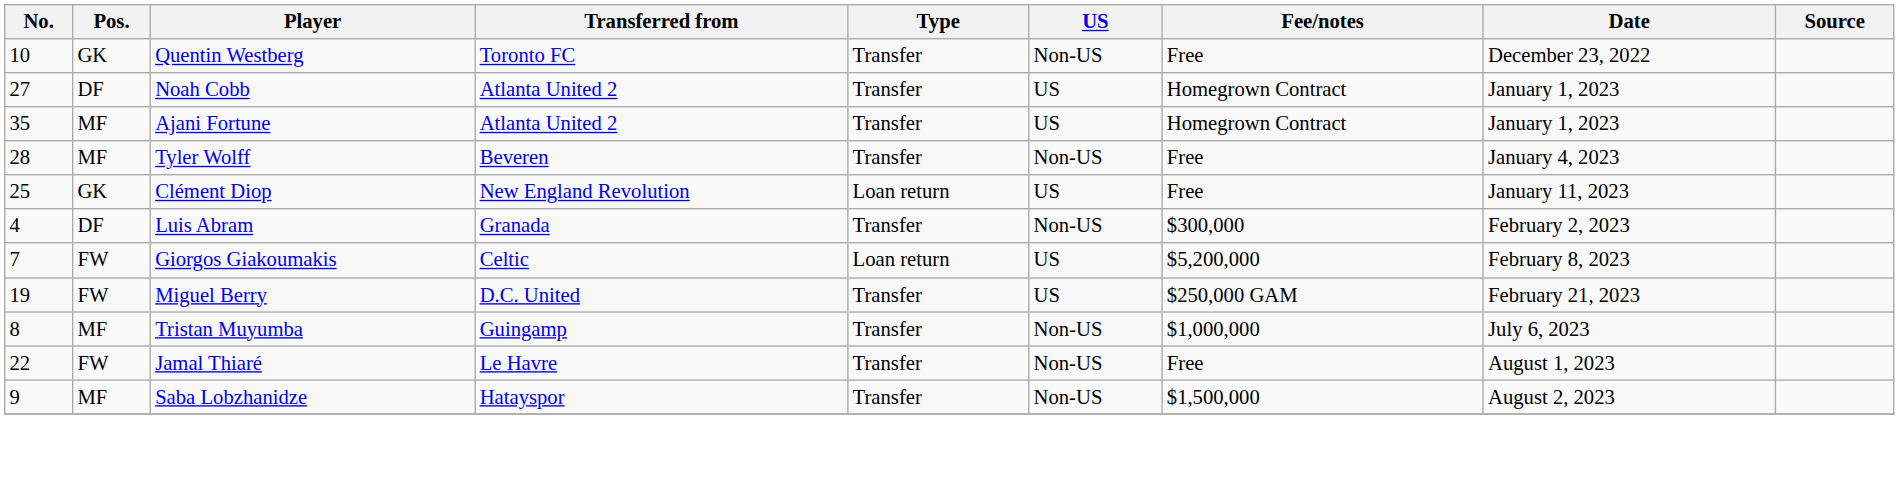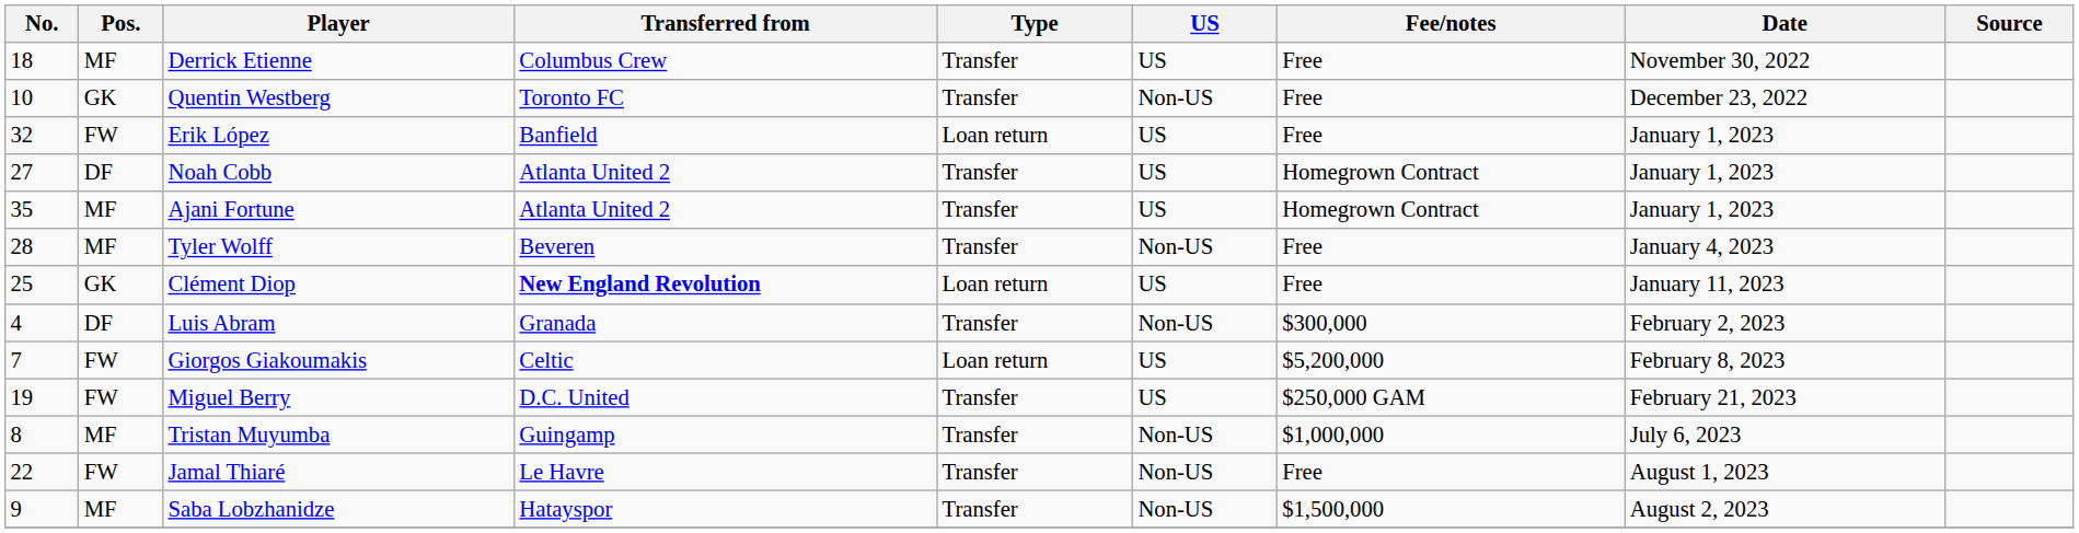 <table class="wikitable sortable" style="width:110%; text-align:center; font-size:95%; text-align:left;">
 <tr>
 <th>No.</th>
 <th>Pos.</th>
 <th>Player</th>
 <th>Transferred from</th>
 <th>Type</th>
 <th><a href='#'>US</a></th>
 <th>Fee/notes</th>
 <th>Date</th>
 <th>Source</th>
 </tr>
 <tr>
+<td>18</td>
+<td>MF</td>
+<td> <a href='#'>Derrick Etienne</a></td>
+<td> <a href='#'>Columbus Crew</a></td>
+<td>Transfer</td>
+<td>US</td>
+<td>Free</td>
+<td>November 30, 2022</td>
+<td></td>
+</tr>
+<tr>
 <td>10</td>
 <td>GK</td>
 <td> <a href='#'>Quentin Westberg</a></td>
 <td> <a href='#'>Toronto FC</a></td>
 <td>Transfer</td>
 <td>Non-US</td>
 <td>Free</td>
 <td>December 23, 2022</td>
+<td></td>
+</tr>
+<tr>
+<td>32</td>
+<td>FW</td>
+<td> <a href='#'>Erik López</a></td>
+<td> <a href='#'>Banfield</a></td>
+<td>Loan return</td>
+<td>US</td>
+<td>Free</td>
+<td>January 1, 2023</td>
 <td></td>
 </tr>
 <tr>
 <td>27</td>
 <td>DF</td>
 <td> <a href='#'>Noah Cobb</a></td>
 <td> <a href='#'>Atlanta United 2</a></td>
 <td>Transfer</td>
 <td>US</td>
 <td>Homegrown Contract</td>
 <td>January 1, 2023</td>
 <td></td>
 </tr>
 <tr>
 <td>35</td>
 <td>MF</td>
 <td> <a href='#'>Ajani Fortune</a></td>
 <td> <a href='#'>Atlanta United 2</a></td>
 <td>Transfer</td>
 <td>US</td>
 <td>Homegrown Contract</td>
 <td>January 1, 2023</td>
 <td></td>
 </tr>
 <tr>
 <td>28</td>
 <td>MF</td>
 <td> <a href='#'>Tyler Wolff</a></td>
 <td> <a href='#'>Beveren</a></td>
 <td>Transfer</td>
 <td>Non-US</td>
 <td>Free</td>
 <td>January 4, 2023</td>
 <td></td>
 </tr>
 <tr>
 <td>25</td>
 <td>GK</td>
 <td> <a href='#'>Clément Diop</a></td>
-<td> <a href='#'>New England Revolution</a></td>
+<td><strong> <a href='#'>New England Revolution</a></strong></td>
 <td>Loan return</td>
 <td>US</td>
 <td>Free</td>
 <td>January 11, 2023</td>
 <td></td>
 </tr>
 <tr>
 <td>4</td>
 <td>DF</td>
 <td> <a href='#'>Luis Abram</a></td>
 <td> <a href='#'>Granada</a></td>
 <td>Transfer</td>
 <td>Non-US</td>
 <td>$300,000</td>
 <td>February 2, 2023</td>
 <td></td>
 </tr>
 <tr>
 <td>7</td>
 <td>FW</td>
 <td> <a href='#'>Giorgos Giakoumakis</a></td>
 <td> <a href='#'>Celtic</a></td>
 <td>Loan return</td>
 <td>US</td>
 <td>$5,200,000</td>
 <td>February 8, 2023</td>
 <td></td>
 </tr>
 <tr>
 <td>19</td>
 <td>FW</td>
 <td> <a href='#'>Miguel Berry</a></td>
 <td> <a href='#'>D.C. United</a></td>
 <td>Transfer</td>
 <td>US</td>
 <td>$250,000 GAM</td>
 <td>February 21, 2023</td>
 <td></td>
 </tr>
 <tr>
 <td>8</td>
 <td>MF</td>
 <td> <a href='#'>Tristan Muyumba</a></td>
 <td> <a href='#'>Guingamp</a></td>
 <td>Transfer</td>
 <td>Non-US</td>
 <td>$1,000,000</td>
 <td>July 6, 2023</td>
 <td></td>
 </tr>
 <tr>
 <td>22</td>
 <td>FW</td>
 <td> <a href='#'>Jamal Thiaré</a></td>
 <td> <a href='#'>Le Havre</a></td>
 <td>Transfer</td>
 <td>Non-US</td>
 <td>Free</td>
 <td>August 1, 2023</td>
 <td></td>
 </tr>
 <tr>
 <td>9</td>
 <td>MF</td>
 <td> <a href='#'>Saba Lobzhanidze</a></td>
 <td> <a href='#'>Hatayspor</a></td>
 <td>Transfer</td>
 <td>Non-US</td>
 <td>$1,500,000</td>
 <td>August 2, 2023</td>
 <td></td>
 </tr>
 <tr>
 </tr>
 </table>
